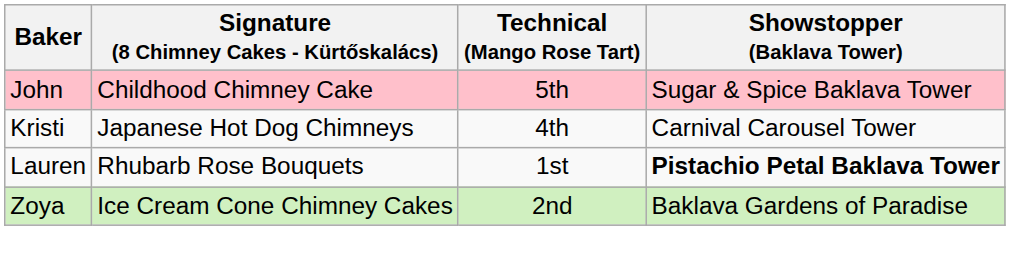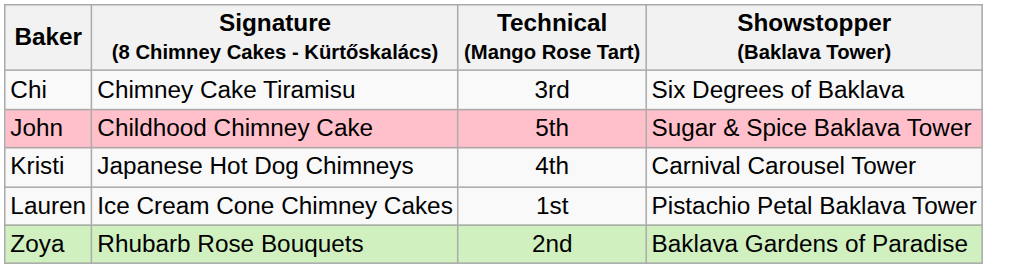 <table class="wikitable" style="text-align:center;">
 <tr>
 <th>Baker</th>
 <th>Signature<br><small>(8 Chimney Cakes - Kürtőskalács)</small></th>
 <th>Technical<br><small>(Mango Rose Tart)</small></th>
 <th>Showstopper<br><small>(Baklava Tower)</small></th>
+</tr>
+<tr>
+<td align="left">Chi</td>
+<td align="left">Chimney Cake Tiramisu</td>
+<td>3rd</td>
+<td align="left">Six Degrees of Baklava</td>
 </tr>
 <tr bgcolor=pink>
 <td align="left">John</td>
 <td align="left">Childhood Chimney Cake</td>
 <td>5th</td>
 <td align="left">Sugar & Spice Baklava Tower</td>
 </tr>
 <tr>
 <td align="left">Kristi</td>
 <td align="left">Japanese Hot Dog Chimneys</td>
 <td>4th</td>
 <td align="left">Carnival Carousel Tower</td>
 </tr>
 <tr>
 <td align="left">Lauren</td>
-<td align="left">Rhubarb Rose Bouquets</td>
+<td align="left">Ice Cream Cone Chimney Cakes</td>
 <td>1st</td>
-<td align="left"><strong>Pistachio Petal Baklava Tower</strong></td>
+<td align="left">Pistachio Petal Baklava Tower</td>
 </tr>
 <tr style="background:#d0f0c0;">
 <td align="left">Zoya</td>
-<td align="left">Ice Cream Cone Chimney Cakes</td>
+<td align="left">Rhubarb Rose Bouquets</td>
 <td>2nd</td>
 <td align="left">Baklava Gardens of Paradise</td>
 </tr>
 </table>
